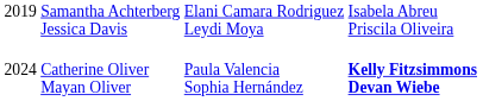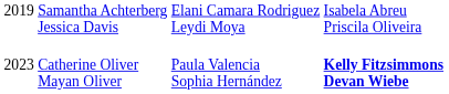 <table>
 <tr>
 <td>2019<br></td>
 <td><br><a href='#'>Samantha Achterberg</a><br><a href='#'>Jessica Davis</a></td>
 <td><br><a href='#'>Elani Camara Rodriguez</a><br><a href='#'>Leydi Moya</a></td>
 <td><br><a href='#'>Isabela Abreu</a><br><a href='#'>Priscila Oliveira</a></td>
 </tr>
 <tr>
-<td>2024<br></td>
+<td>2023<br></td>
 <td><br><a href='#'>Catherine Oliver</a><br><a href='#'>Mayan Oliver</a></td>
 <td><br><a href='#'>Paula Valencia</a><br><a href='#'>Sophia Hernández</a></td>
 <td><strong><br><a href='#'>Kelly Fitzsimmons</a><br><a href='#'>Devan Wiebe</a></strong></td>
 </tr>
 </table>
